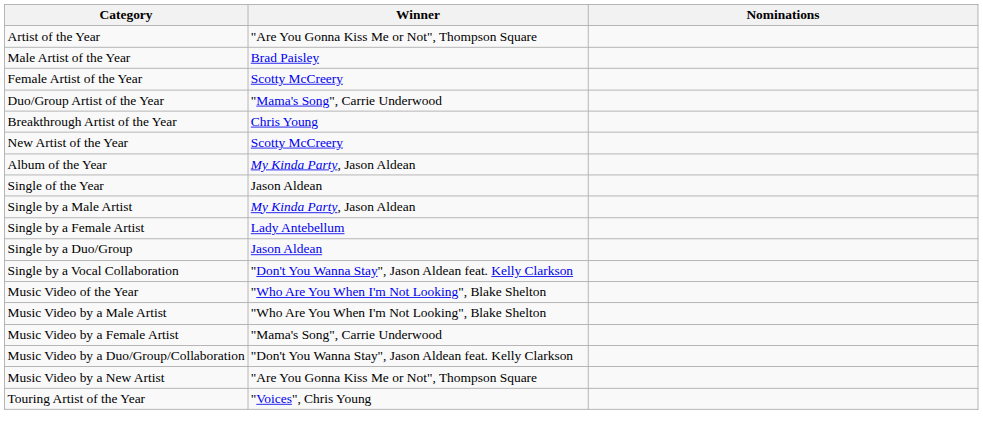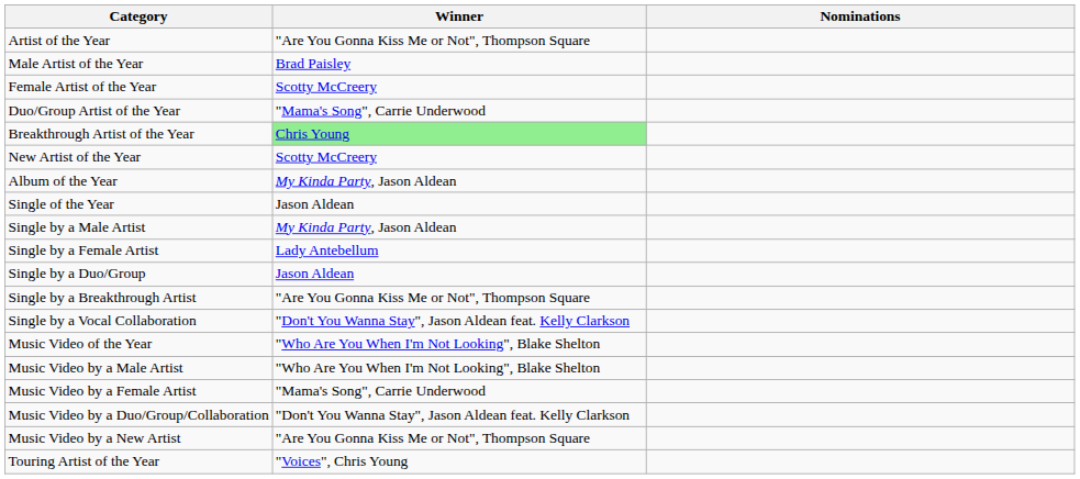 <table class=wikitable>
 <tr align=center bgcolor=lavender>
 <th width=25%>Category</th>
 <th width=35%>Winner</th>
 <th width=50%>Nominations</th>
 </tr>
 <tr>
 <td>Artist of the Year</td>
 <td>"Are You Gonna Kiss Me or Not", Thompson Square</td>
 <td></td>
 </tr>
 <tr>
 <td>Male Artist of the Year</td>
 <td><a href='#'>Brad Paisley</a></td>
 <td></td>
 </tr>
 <tr>
 <td>Female Artist of the Year</td>
 <td><a href='#'>Scotty McCreery</a></td>
 <td></td>
 </tr>
 <tr>
 <td>Duo/Group Artist of the Year</td>
 <td>"<a href='#'>Mama's Song</a>", Carrie Underwood</td>
 <td></td>
 </tr>
 <tr>
 <td>Breakthrough Artist of the Year</td>
-<td><a href='#'>Chris Young</a></td>
+<td style="background: lightgreen;"><a href='#'>Chris Young</a></td>
 <td></td>
 </tr>
 <tr>
 <td>New Artist of the Year</td>
 <td><a href='#'>Scotty McCreery</a></td>
 <td></td>
 </tr>
 <tr>
 <td>Album of the Year</td>
 <td><em><a href='#'>My Kinda Party</a></em>, Jason Aldean</td>
 <td></td>
 </tr>
 <tr>
 <td>Single of the Year</td>
 <td>Jason Aldean</td>
 <td></td>
 </tr>
 <tr>
 <td>Single by a Male Artist</td>
 <td><em><a href='#'>My Kinda Party</a></em>, Jason Aldean</td>
 <td></td>
 </tr>
 <tr>
 <td>Single by a Female Artist</td>
 <td><a href='#'>Lady Antebellum</a></td>
 <td></td>
 </tr>
 <tr>
 <td>Single by a Duo/Group</td>
 <td><a href='#'>Jason Aldean</a></td>
+<td></td>
+</tr>
+<tr>
+<td>Single by a Breakthrough Artist</td>
+<td>"Are You Gonna Kiss Me or Not", Thompson Square</td>
 <td></td>
 </tr>
 <tr>
 <td>Single by a Vocal Collaboration</td>
 <td>"<a href='#'>Don't You Wanna Stay</a>", Jason Aldean feat. <a href='#'>Kelly Clarkson</a></td>
 <td></td>
 </tr>
 <tr>
 <td>Music Video of the Year</td>
 <td>"<a href='#'>Who Are You When I'm Not Looking</a>", Blake Shelton</td>
 <td></td>
 </tr>
 <tr>
 <td>Music Video by a Male Artist</td>
 <td>"Who Are You When I'm Not Looking", Blake Shelton</td>
 <td></td>
 </tr>
 <tr>
 <td>Music Video by a Female Artist</td>
 <td>"Mama's Song", Carrie Underwood</td>
 <td></td>
 </tr>
 <tr>
 <td>Music Video by a Duo/Group/Collaboration</td>
 <td>"Don't You Wanna Stay", Jason Aldean feat. Kelly Clarkson</td>
 <td></td>
 </tr>
 <tr>
 <td>Music Video by a New Artist</td>
 <td>"Are You Gonna Kiss Me or Not", Thompson Square</td>
 <td></td>
 </tr>
 <tr>
 <td>Touring Artist of the Year</td>
 <td>"<a href='#'>Voices</a>", Chris Young</td>
 <td></td>
 </tr>
 </table>
